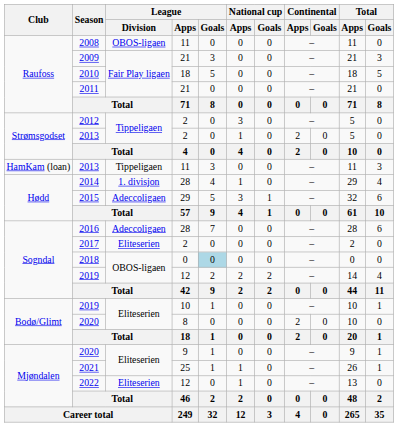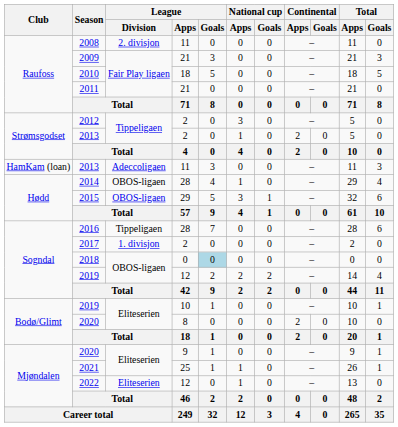 <table class="wikitable" style="text-align: center;">
 <tr>
 <th rowspan="2">Club</th>
 <th rowspan="2">Season</th>
 <th colspan="3">League</th>
 <th colspan="2">National cup</th>
 <th colspan="2">Continental</th>
 <th colspan="2">Total</th>
 </tr>
 <tr>
 <th>Division</th>
 <th>Apps</th>
 <th>Goals</th>
 <th>Apps</th>
 <th>Goals</th>
 <th>Apps</th>
 <th>Goals</th>
 <th>Apps</th>
 <th>Goals</th>
 </tr>
 <tr>
 <td rowspan="5"><a href='#'>Raufoss</a></td>
 <td><a href='#'>2008</a></td>
-<td><a href='#'>OBOS-ligaen</a></td>
+<td><a href='#'>2. divisjon</a></td>
 <td>11</td>
 <td>0</td>
 <td>0</td>
 <td>0</td>
 <td colspan="2">–</td>
 <td>11</td>
 <td>0</td>
 </tr>
 <tr>
 <td><a href='#'>2009</a></td>
 <td rowspan="3"><a href='#'>Fair Play ligaen</a></td>
 <td>21</td>
 <td>3</td>
 <td>0</td>
 <td>0</td>
 <td colspan="2">–</td>
 <td>21</td>
 <td>3</td>
 </tr>
 <tr>
 <td><a href='#'>2010</a></td>
 <td>18</td>
 <td>5</td>
 <td>0</td>
 <td>0</td>
 <td colspan="2">–</td>
 <td>18</td>
 <td>5</td>
 </tr>
 <tr>
 <td><a href='#'>2011</a></td>
 <td>21</td>
 <td>0</td>
 <td>0</td>
 <td>0</td>
 <td colspan="2">–</td>
 <td>21</td>
 <td>0</td>
 </tr>
 <tr>
 <th colspan="2">Total</th>
 <th>71</th>
 <th>8</th>
 <th>0</th>
 <th>0</th>
 <th>0</th>
 <th>0</th>
 <th>71</th>
 <th>8</th>
 </tr>
 <tr>
 <td rowspan="3"><a href='#'>Strømsgodset</a></td>
 <td><a href='#'>2012</a></td>
 <td rowspan="2"><a href='#'>Tippeligaen</a></td>
 <td>2</td>
 <td>0</td>
 <td>3</td>
 <td>0</td>
 <td colspan="2">–</td>
 <td>5</td>
 <td>0</td>
 </tr>
 <tr>
 <td><a href='#'>2013</a></td>
 <td>2</td>
 <td>0</td>
 <td>1</td>
 <td>0</td>
 <td>2</td>
 <td>0</td>
 <td>5</td>
 <td>0</td>
 </tr>
 <tr>
 <th colspan="2">Total</th>
 <th>4</th>
 <th>0</th>
 <th>4</th>
 <th>0</th>
 <th>2</th>
 <th>0</th>
 <th>10</th>
 <th>0</th>
 </tr>
 <tr>
 <td><a href='#'>HamKam</a> (loan)</td>
 <td><a href='#'>2013</a></td>
-<td>Tippeligaen</td>
+<td><a href='#'>Adeccoligaen</a></td>
 <td>11</td>
 <td>3</td>
 <td>0</td>
 <td>0</td>
 <td colspan="2">–</td>
 <td>11</td>
 <td>3</td>
 </tr>
 <tr>
 <td rowspan="3"><a href='#'>Hødd</a></td>
 <td><a href='#'>2014</a></td>
-<td><a href='#'>1. divisjon</a></td>
+<td>OBOS-ligaen</td>
 <td>28</td>
 <td>4</td>
 <td>1</td>
 <td>0</td>
 <td colspan="2">–</td>
 <td>29</td>
 <td>4</td>
 </tr>
 <tr>
 <td><a href='#'>2015</a></td>
-<td><a href='#'>Adeccoligaen</a></td>
+<td><a href='#'>OBOS-ligaen</a></td>
 <td>29</td>
 <td>5</td>
 <td>3</td>
 <td>1</td>
 <td colspan="2">–</td>
 <td>32</td>
 <td>6</td>
 </tr>
 <tr>
 <th colspan="2">Total</th>
 <th>57</th>
 <th>9</th>
 <th>4</th>
 <th>1</th>
 <th>0</th>
 <th>0</th>
 <th>61</th>
 <th>10</th>
 </tr>
 <tr>
 <td rowspan="5"><a href='#'>Sogndal</a></td>
 <td><a href='#'>2016</a></td>
-<td><a href='#'>Adeccoligaen</a></td>
+<td>Tippeligaen</td>
 <td>28</td>
 <td>7</td>
 <td>0</td>
 <td>0</td>
 <td colspan="2">–</td>
 <td>28</td>
 <td>6</td>
 </tr>
 <tr>
 <td><a href='#'>2017</a></td>
-<td><a href='#'>Eliteserien</a></td>
+<td><a href='#'>1. divisjon</a></td>
 <td>2</td>
 <td>0</td>
 <td>0</td>
 <td>0</td>
 <td colspan="2">–</td>
 <td>2</td>
 <td>0</td>
 </tr>
 <tr>
 <td><a href='#'>2018</a></td>
 <td rowspan="2">OBOS-ligaen</td>
 <td>0</td>
 <td style="background: lightblue;">0</td>
 <td>0</td>
 <td>0</td>
 <td colspan="2">–</td>
 <td>0</td>
 <td>0</td>
 </tr>
 <tr>
 <td><a href='#'>2019</a></td>
 <td>12</td>
 <td>2</td>
 <td>2</td>
 <td>2</td>
 <td colspan="2">–</td>
 <td>14</td>
 <td>4</td>
 </tr>
 <tr>
 <th colspan="2">Total</th>
 <th>42</th>
 <th>9</th>
 <th>2</th>
 <th>2</th>
 <th>0</th>
 <th>0</th>
 <th>44</th>
 <th>11</th>
 </tr>
 <tr>
 <td rowspan="3"><a href='#'>Bodø/Glimt</a></td>
 <td><a href='#'>2019</a></td>
 <td rowspan="2">Eliteserien</td>
 <td>10</td>
 <td>1</td>
 <td>0</td>
 <td>0</td>
 <td colspan="2">–</td>
 <td>10</td>
 <td>1</td>
 </tr>
 <tr>
 <td><a href='#'>2020</a></td>
 <td>8</td>
 <td>0</td>
 <td>0</td>
 <td>0</td>
 <td>2</td>
 <td>0</td>
 <td>10</td>
 <td>0</td>
 </tr>
 <tr>
 <th colspan="2">Total</th>
 <th>18</th>
 <th>1</th>
 <th>0</th>
 <th>0</th>
 <th>2</th>
 <th>0</th>
 <th>20</th>
 <th>1</th>
 </tr>
 <tr>
 <td rowspan="4"><a href='#'>Mjøndalen</a></td>
 <td><a href='#'>2020</a></td>
 <td rowspan="2">Eliteserien</td>
 <td>9</td>
 <td>1</td>
 <td>0</td>
 <td>0</td>
 <td colspan="2">–</td>
 <td>9</td>
 <td>1</td>
 </tr>
 <tr>
 <td><a href='#'>2021</a></td>
 <td>25</td>
 <td>1</td>
 <td>1</td>
 <td>0</td>
 <td colspan="2">–</td>
 <td>26</td>
 <td>1</td>
 </tr>
 <tr>
 <td><a href='#'>2022</a></td>
 <td><a href='#'>Eliteserien</a></td>
 <td>12</td>
 <td>0</td>
 <td>1</td>
 <td>0</td>
 <td colspan="2">–</td>
 <td>13</td>
 <td>0</td>
 </tr>
 <tr>
 <th colspan="2">Total</th>
 <th>46</th>
 <th>2</th>
 <th>2</th>
 <th>0</th>
 <th>0</th>
 <th>0</th>
 <th>48</th>
 <th>2</th>
 </tr>
 <tr>
 <th colspan="3">Career total</th>
 <th>249</th>
 <th>32</th>
 <th>12</th>
 <th>3</th>
 <th>4</th>
 <th>0</th>
 <th>265</th>
 <th>35</th>
 </tr>
 </table>
